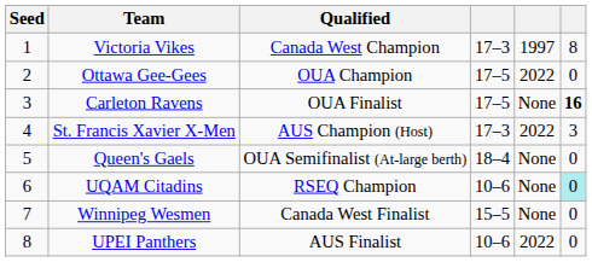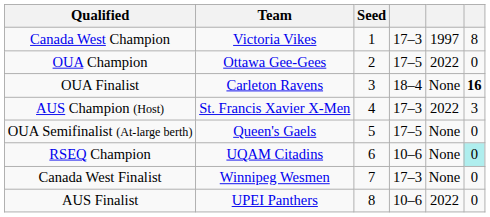 <table class="wikitable sortable" style="text-align: center;">
 <tr bgcolor="#efefef" align=center>
+<th align=left>Qualified</th>
+<th align=left>Team</th>
 <th align=left>Seed</th>
-<th align=left>Team</th>
-<th align=left>Qualified</th>
 <th align=left></th>
 <th align=left></th>
 <th align=left></th>
 </tr>
 <tr align=center>
+<td><a href='#'>Canada West</a> Champion</td>
+<td><a href='#'>Victoria Vikes</a></td>
 <td>1</td>
-<td><a href='#'>Victoria Vikes</a></td>
-<td><a href='#'>Canada West</a> Champion</td>
 <td>17–3</td>
 <td>1997</td>
 <td>8</td>
 </tr>
 <tr align=center>
+<td><a href='#'>OUA</a> Champion</td>
+<td><a href='#'>Ottawa Gee-Gees</a></td>
 <td>2</td>
-<td><a href='#'>Ottawa Gee-Gees</a></td>
-<td><a href='#'>OUA</a> Champion</td>
 <td>17–5</td>
 <td>2022</td>
 <td>0</td>
 </tr>
 <tr align=center>
+<td>OUA Finalist</td>
+<td><a href='#'>Carleton Ravens</a></td>
 <td>3</td>
-<td><a href='#'>Carleton Ravens</a></td>
-<td>OUA Finalist</td>
-<td>17–5</td>
+<td>18–4</td>
 <td>None</td>
 <td><strong>16</strong></td>
 </tr>
 <tr align=center>
+<td><a href='#'>AUS</a> Champion <small>(Host)</small></td>
+<td><a href='#'>St. Francis Xavier X-Men</a></td>
 <td>4</td>
-<td><a href='#'>St. Francis Xavier X-Men</a></td>
-<td><a href='#'>AUS</a> Champion <small>(Host)</small></td>
 <td>17–3</td>
 <td>2022</td>
 <td>3</td>
 </tr>
 <tr align=center>
+<td>OUA Semifinalist <small>(At-large berth)</small></td>
+<td><a href='#'>Queen's Gaels</a></td>
 <td>5</td>
-<td><a href='#'>Queen's Gaels</a></td>
-<td>OUA Semifinalist <small>(At-large berth)</small></td>
-<td>18–4</td>
+<td>17–5</td>
 <td>None</td>
 <td>0</td>
 </tr>
 <tr align=center>
+<td><a href='#'>RSEQ</a> Champion</td>
+<td><a href='#'>UQAM Citadins</a></td>
 <td>6</td>
-<td><a href='#'>UQAM Citadins</a></td>
-<td><a href='#'>RSEQ</a> Champion</td>
 <td>10–6</td>
 <td>None</td>
 <td style="background: paleturquoise;">0</td>
 </tr>
 <tr align=center>
+<td>Canada West Finalist</td>
+<td><a href='#'>Winnipeg Wesmen</a></td>
 <td>7</td>
-<td><a href='#'>Winnipeg Wesmen</a></td>
-<td>Canada West Finalist</td>
-<td>15–5</td>
+<td>17–3</td>
 <td>None</td>
 <td>0</td>
 </tr>
 <tr align=center>
+<td>AUS Finalist</td>
+<td><a href='#'>UPEI Panthers</a></td>
 <td>8</td>
-<td><a href='#'>UPEI Panthers</a></td>
-<td>AUS Finalist</td>
 <td>10–6</td>
 <td>2022</td>
 <td>0</td>
 </tr>
 </table>
